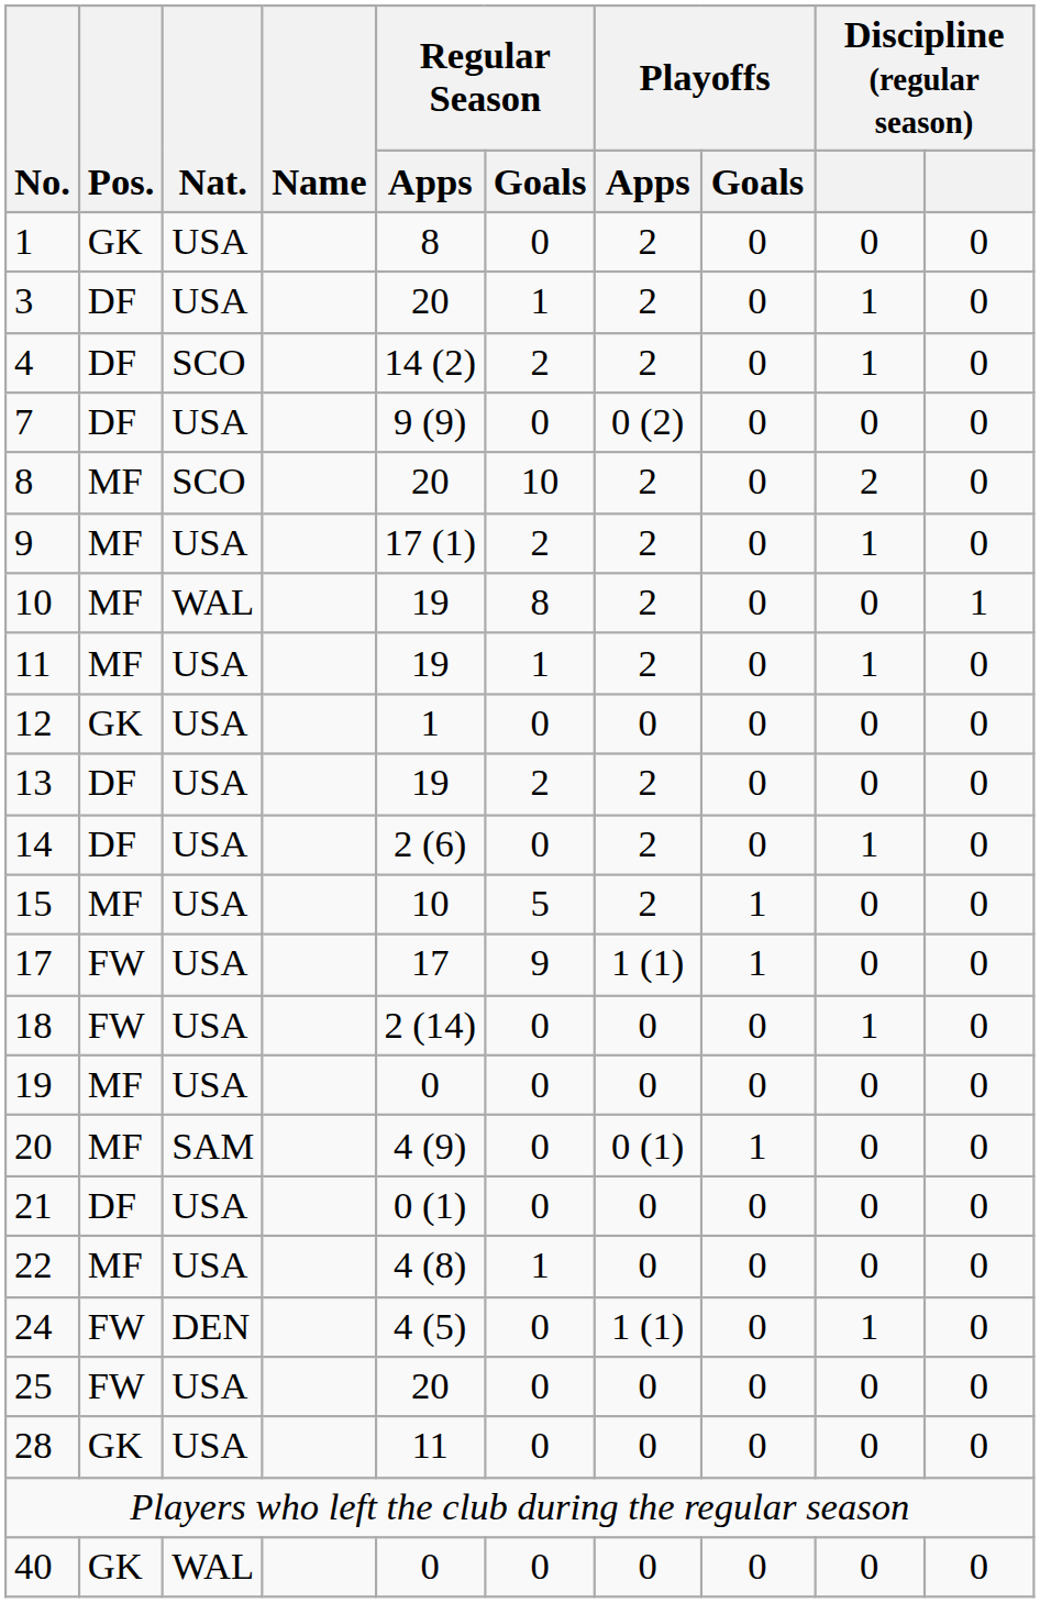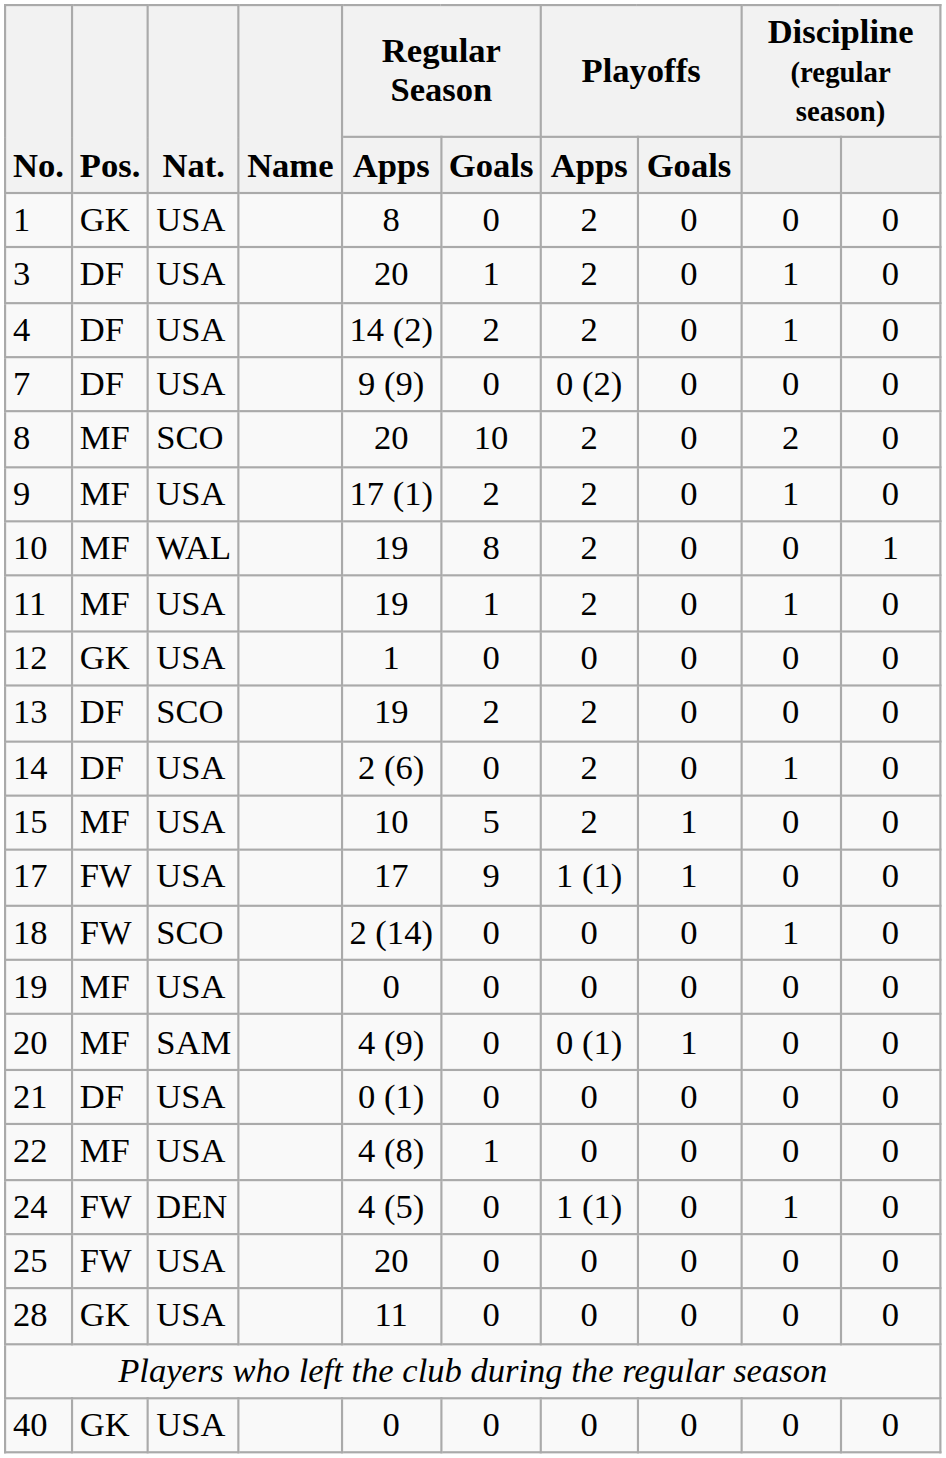 <table class="wikitable sortable" style="text-align:center">
 <tr>
 <th rowspan="2" style="vertical-align:bottom;">No.</th>
 <th rowspan="2" style="vertical-align:bottom;">Pos.</th>
 <th rowspan="2" style="vertical-align:bottom;">Nat.</th>
 <th rowspan="2" style="vertical-align:bottom;">Name</th>
 <th colspan="2" style="width:85px;">Regular Season</th>
 <th colspan="2" style="width:85px;">Playoffs</th>
 <th colspan="2" style="width:85px;">Discipline<br><small>(regular season)</small></th>
 </tr>
 <tr>
 <th>Apps</th>
 <th>Goals</th>
 <th>Apps</th>
 <th>Goals</th>
 <th></th>
 <th></th>
 </tr>
 <tr>
 <td align="left">1</td>
 <td align="left">GK</td>
 <td align="left"> USA</td>
 <td></td>
 <td>8</td>
 <td>0</td>
 <td>2</td>
 <td>0</td>
 <td>0</td>
 <td>0</td>
 </tr>
 <tr>
 <td align="left">3</td>
 <td align="left">DF</td>
 <td align="left"> USA</td>
 <td></td>
 <td>20</td>
 <td>1</td>
 <td>2</td>
 <td>0</td>
 <td>1</td>
 <td>0</td>
 </tr>
 <tr>
 <td align="left">4</td>
 <td align="left">DF</td>
-<td align="left"> SCO</td>
+<td align="left"> USA</td>
 <td></td>
 <td>14 (2)</td>
 <td>2</td>
 <td>2</td>
 <td>0</td>
 <td>1</td>
 <td>0</td>
 </tr>
 <tr>
 <td align="left">7</td>
 <td align="left">DF</td>
 <td align="left"> USA</td>
 <td></td>
 <td>9 (9)</td>
 <td>0</td>
 <td>0 (2)</td>
 <td>0</td>
 <td>0</td>
 <td>0</td>
 </tr>
 <tr>
 <td align="left">8</td>
 <td align="left">MF</td>
 <td align="left"> SCO</td>
 <td></td>
 <td>20</td>
 <td>10</td>
 <td>2</td>
 <td>0</td>
 <td>2</td>
 <td>0</td>
 </tr>
 <tr>
 <td align="left">9</td>
 <td align="left">MF</td>
 <td align="left"> USA</td>
 <td></td>
 <td>17 (1)</td>
 <td>2</td>
 <td>2</td>
 <td>0</td>
 <td>1</td>
 <td>0</td>
 </tr>
 <tr>
 <td align="left">10</td>
 <td align="left">MF</td>
 <td align="left"> WAL</td>
 <td></td>
 <td>19</td>
 <td>8</td>
 <td>2</td>
 <td>0</td>
 <td>0</td>
 <td>1</td>
 </tr>
 <tr>
 <td align="left">11</td>
 <td align="left">MF</td>
 <td align="left"> USA</td>
 <td></td>
 <td>19</td>
 <td>1</td>
 <td>2</td>
 <td>0</td>
 <td>1</td>
 <td>0</td>
 </tr>
 <tr>
 <td align="left">12</td>
 <td align="left">GK</td>
 <td align="left"> USA</td>
 <td></td>
 <td>1</td>
 <td>0</td>
 <td>0</td>
 <td>0</td>
 <td>0</td>
 <td>0</td>
 </tr>
 <tr>
 <td align="left">13</td>
 <td align="left">DF</td>
-<td align="left"> USA</td>
+<td align="left"> SCO</td>
 <td></td>
 <td>19</td>
 <td>2</td>
 <td>2</td>
 <td>0</td>
 <td>0</td>
 <td>0</td>
 </tr>
 <tr>
 <td align="left">14</td>
 <td align="left">DF</td>
 <td align="left"> USA</td>
 <td></td>
 <td>2 (6)</td>
 <td>0</td>
 <td>2</td>
 <td>0</td>
 <td>1</td>
 <td>0</td>
 </tr>
 <tr>
 <td align="left">15</td>
 <td align="left">MF</td>
 <td align="left"> USA</td>
 <td></td>
 <td>10</td>
 <td>5</td>
 <td>2</td>
 <td>1</td>
 <td>0</td>
 <td>0</td>
 </tr>
 <tr>
 <td align="left">17</td>
 <td align="left">FW</td>
 <td align="left"> USA</td>
 <td></td>
 <td>17</td>
 <td>9</td>
 <td>1 (1)</td>
 <td>1</td>
 <td>0</td>
 <td>0</td>
 </tr>
 <tr>
 <td align="left">18</td>
 <td align="left">FW</td>
-<td align="left"> USA</td>
+<td align="left"> SCO</td>
 <td></td>
 <td>2 (14)</td>
 <td>0</td>
 <td>0</td>
 <td>0</td>
 <td>1</td>
 <td>0</td>
 </tr>
 <tr>
 <td align="left">19</td>
 <td align="left">MF</td>
 <td align="left"> USA</td>
 <td></td>
 <td>0</td>
 <td>0</td>
 <td>0</td>
 <td>0</td>
 <td>0</td>
 <td>0</td>
 </tr>
 <tr>
 <td align="left">20</td>
 <td align="left">MF</td>
 <td align="left"> SAM</td>
 <td></td>
 <td>4 (9)</td>
 <td>0</td>
 <td>0 (1)</td>
 <td>1</td>
 <td>0</td>
 <td>0</td>
 </tr>
 <tr>
 <td align="left">21</td>
 <td align="left">DF</td>
 <td align="left"> USA</td>
 <td></td>
 <td>0 (1)</td>
 <td>0</td>
 <td>0</td>
 <td>0</td>
 <td>0</td>
 <td>0</td>
 </tr>
 <tr>
 <td align="left">22</td>
 <td align="left">MF</td>
 <td align="left"> USA</td>
 <td></td>
 <td>4 (8)</td>
 <td>1</td>
 <td>0</td>
 <td>0</td>
 <td>0</td>
 <td>0</td>
 </tr>
 <tr>
 <td align="left">24</td>
 <td align="left">FW</td>
 <td align="left"> DEN</td>
 <td></td>
 <td>4 (5)</td>
 <td>0</td>
 <td>1 (1)</td>
 <td>0</td>
 <td>1</td>
 <td>0</td>
 </tr>
 <tr>
 <td align="left">25</td>
 <td align="left">FW</td>
 <td align="left"> USA</td>
 <td></td>
 <td>20</td>
 <td>0</td>
 <td>0</td>
 <td>0</td>
 <td>0</td>
 <td>0</td>
 </tr>
 <tr>
 <td align="left">28</td>
 <td align="left">GK</td>
 <td align="left"> USA</td>
 <td></td>
 <td>11</td>
 <td>0</td>
 <td>0</td>
 <td>0</td>
 <td>0</td>
 <td>0</td>
 </tr>
 <tr>
 <td colspan="13"><em>Players who left the club during the regular season</em></td>
 </tr>
 <tr>
 <td align="left">40</td>
 <td align="left">GK</td>
-<td align="left"> WAL</td>
+<td align="left"> USA</td>
 <td></td>
 <td>0</td>
 <td>0</td>
 <td>0</td>
 <td>0</td>
 <td>0</td>
 <td>0</td>
 </tr>
 </table>
